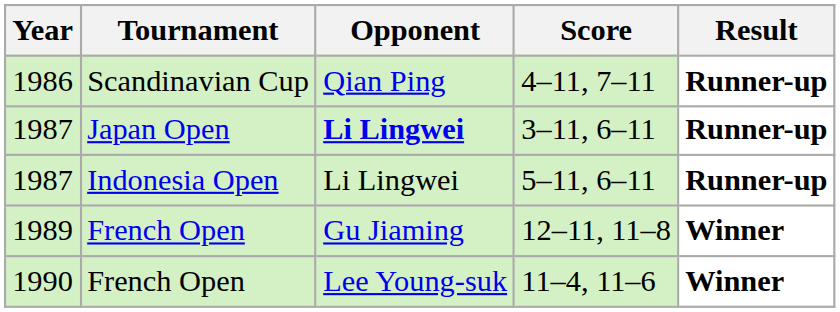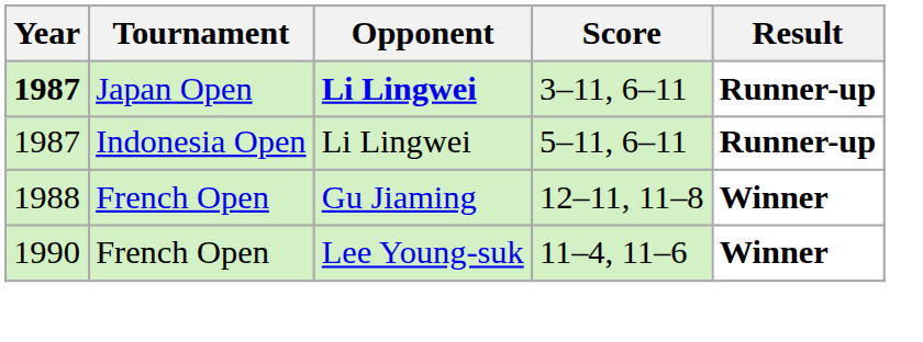 <table class="sortable wikitable" style="font-size: 90%;">
 <tr>
 <th>Year</th>
 <th>Tournament</th>
 <th>Opponent</th>
 <th>Score</th>
 <th>Result</th>
 </tr>
 <tr style="background:#D4F1C5">
-<td align="center">1986</td>
-<td align="left">Scandinavian Cup</td>
-<td align="left"> <a href='#'>Qian Ping</a></td>
-<td align="left">4–11, 7–11</td>
-<td style="text-align:left; background:white"> <strong>Runner-up</strong></td>
-</tr>
-<tr style="background:#D4F1C5">
-<td align="center">1987</td>
+<td align="center"><strong>1987</strong></td>
 <td align="left"><a href='#'>Japan Open</a></td>
 <td align="left"><strong> <a href='#'>Li Lingwei</a></strong></td>
 <td align="left">3–11, 6–11</td>
 <td style="text-align:left; background:white"> <strong>Runner-up</strong></td>
 </tr>
 <tr style="background:#D4F1C5">
 <td align="center">1987</td>
 <td align="left"><a href='#'>Indonesia Open</a></td>
 <td align="left"> Li Lingwei</td>
 <td align="left">5–11, 6–11</td>
 <td style="text-align:left; background:white"> <strong>Runner-up</strong></td>
 </tr>
 <tr style="background:#D4F1C5">
-<td align="center">1989</td>
+<td align="center">1988</td>
 <td align="left"><a href='#'>French Open</a></td>
 <td align="left"> <a href='#'>Gu Jiaming</a></td>
 <td align="left">12–11, 11–8</td>
 <td style="text-align:left; background:white"> <strong>Winner</strong></td>
 </tr>
 <tr style="background:#D4F1C5">
 <td align="center">1990</td>
 <td align="left">French Open</td>
 <td align="left"> <a href='#'>Lee Young-suk</a></td>
 <td align="left">11–4, 11–6</td>
 <td style="text-align:left; background:white"> <strong>Winner</strong></td>
 </tr>
 </table>
